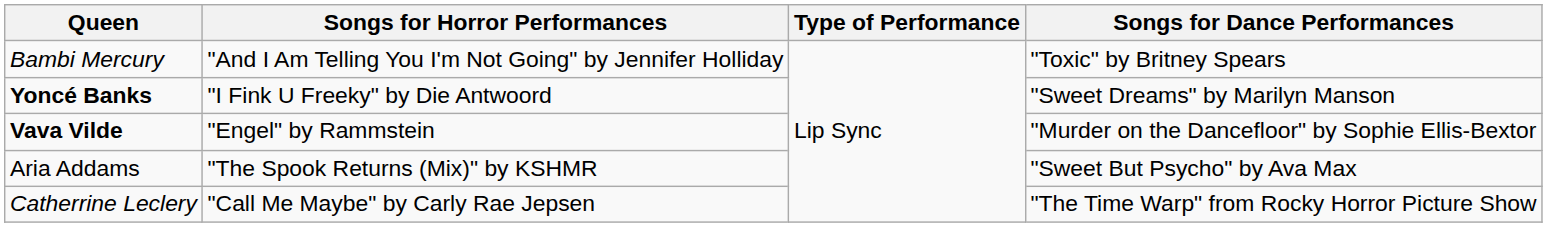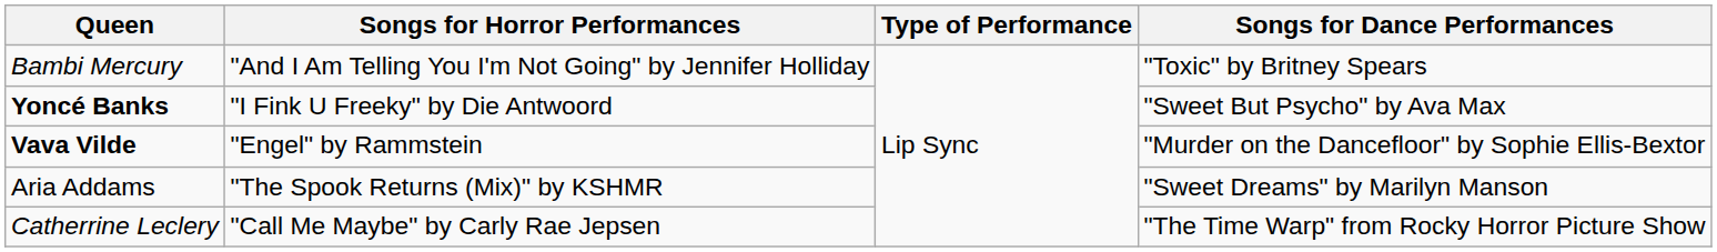 <table class="wikitable">
 <tr>
 <th><strong>Queen</strong></th>
 <th><strong>Songs for Horror Performances</strong></th>
 <th>Type of Performance</th>
 <th><strong>Songs for Dance Performances</strong></th>
 </tr>
 <tr>
 <td><em>Bambi Mercury</em></td>
 <td>"And I Am Telling You I'm Not Going" by Jennifer Holliday</td>
 <td colspan="1" rowspan="5">Lip Sync</td>
 <td>"Toxic" by Britney Spears</td>
 </tr>
 <tr>
 <td><strong>Yoncé Banks</strong></td>
 <td>"I Fink U Freeky" by Die Antwoord</td>
-<td>"Sweet Dreams" by Marilyn Manson</td>
+<td>"Sweet But Psycho" by Ava Max</td>
 </tr>
 <tr>
 <td><strong>Vava Vilde</strong></td>
 <td>"Engel" by Rammstein</td>
 <td>"Murder on the Dancefloor" by Sophie Ellis-Bextor</td>
 </tr>
 <tr>
 <td>Aria Addams</td>
 <td>"The Spook Returns (Mix)" by KSHMR</td>
-<td>"Sweet But Psycho" by Ava Max</td>
+<td>"Sweet Dreams" by Marilyn Manson</td>
 </tr>
 <tr>
 <td><em>Catherrine Leclery</em></td>
 <td>"Call Me Maybe" by Carly Rae Jepsen</td>
 <td>"The Time Warp" from Rocky Horror Picture Show</td>
 </tr>
 </table>
